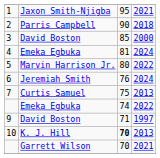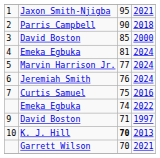 <table class="wikitable">
 <tr>
 </tr>
 <tr>
 <td>1</td>
 <td><a href='#'>Jaxon Smith-Njigba</a></td>
 <td>95</td>
 <td><a href='#'>2021</a></td>
 </tr>
 <tr>
 <td>2</td>
 <td><a href='#'>Parris Campbell</a></td>
 <td>90</td>
 <td><a href='#'>2018</a></td>
 </tr>
 <tr>
 <td>3</td>
 <td><a href='#'>David Boston</a></td>
 <td>85</td>
 <td><a href='#'>2000</a></td>
 </tr>
 <tr>
 <td>4</td>
 <td><a href='#'>Emeka Egbuka</a></td>
 <td>81</td>
 <td><a href='#'>2024</a></td>
 </tr>
 <tr>
 <td>5</td>
 <td><a href='#'>Marvin Harrison Jr.</a></td>
-<td>80</td>
-<td><a href='#'>2022</a></td>
+<td>77</td>
+<td><a href='#'>2024</a></td>
 </tr>
 <tr>
 <td>6</td>
 <td><a href='#'>Jeremiah Smith</a></td>
 <td>76</td>
 <td><a href='#'>2024</a></td>
 </tr>
 <tr>
 <td>7</td>
 <td><a href='#'>Curtis Samuel</a></td>
 <td>75</td>
-<td><a href='#'>2013</a></td>
+<td><a href='#'>2016</a></td>
 </tr>
 <tr>
 <td></td>
 <td><a href='#'>Emeka Egbuka</a></td>
 <td>74</td>
 <td><a href='#'>2022</a></td>
 </tr>
 <tr>
 <td>9</td>
 <td><a href='#'>David Boston</a></td>
 <td>71</td>
 <td><a href='#'>1997</a></td>
 </tr>
 <tr>
 <td>10</td>
 <td><a href='#'>K. J. Hill</a></td>
 <td><strong>70</strong></td>
 <td><a href='#'>2013</a></td>
 </tr>
 <tr>
 <td></td>
 <td><a href='#'>Garrett Wilson</a></td>
 <td>70</td>
 <td><a href='#'>2021</a></td>
 </tr>
 <tr>
 </tr>
 </table>
